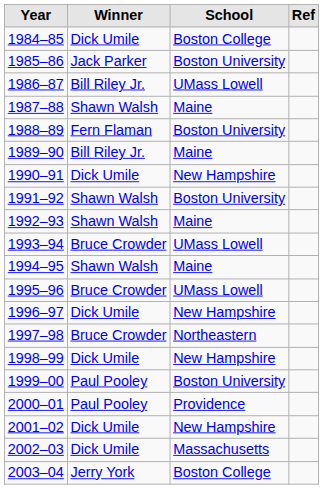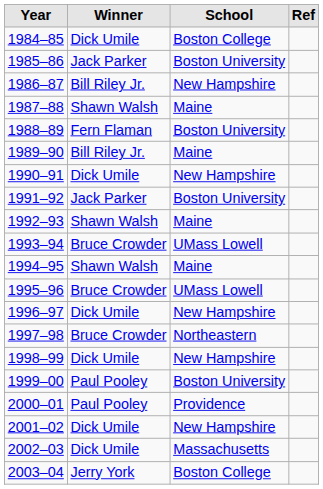 <table class="wikitable sortable">
 <tr>
 <th style="background:#e5e5e5;">Year</th>
 <th style="background:#e5e5e5;">Winner</th>
 <th style="background:#e5e5e5;">School</th>
 <th style="background:#e5e5e5;">Ref</th>
 </tr>
 <tr>
 <td><a href='#'>1984–85</a></td>
 <td><a href='#'>Dick Umile</a></td>
 <td><a href='#'>Boston College</a></td>
 <td></td>
 </tr>
 <tr>
 <td><a href='#'>1985–86</a></td>
 <td><a href='#'>Jack Parker</a></td>
 <td><a href='#'>Boston University</a></td>
 <td></td>
 </tr>
 <tr>
 <td><a href='#'>1986–87</a></td>
 <td><a href='#'>Bill Riley Jr.</a></td>
-<td><a href='#'>UMass Lowell</a></td>
+<td><a href='#'>New Hampshire</a></td>
 <td></td>
 </tr>
 <tr>
 <td><a href='#'>1987–88</a></td>
 <td><a href='#'>Shawn Walsh</a></td>
 <td><a href='#'>Maine</a></td>
 <td></td>
 </tr>
 <tr>
 <td><a href='#'>1988–89</a></td>
 <td><a href='#'>Fern Flaman</a></td>
 <td><a href='#'>Boston University</a></td>
 <td></td>
 </tr>
 <tr>
 <td><a href='#'>1989–90</a></td>
 <td><a href='#'>Bill Riley Jr.</a></td>
 <td><a href='#'>Maine</a></td>
 <td></td>
 </tr>
 <tr>
 <td><a href='#'>1990–91</a></td>
 <td><a href='#'>Dick Umile</a></td>
 <td><a href='#'>New Hampshire</a></td>
 <td></td>
 </tr>
 <tr>
 <td><a href='#'>1991–92</a></td>
-<td><a href='#'>Shawn Walsh</a></td>
+<td><a href='#'>Jack Parker</a></td>
 <td><a href='#'>Boston University</a></td>
 <td></td>
 </tr>
 <tr>
 <td><a href='#'>1992–93</a></td>
 <td><a href='#'>Shawn Walsh</a></td>
 <td><a href='#'>Maine</a></td>
 <td></td>
 </tr>
 <tr>
 <td><a href='#'>1993–94</a></td>
 <td><a href='#'>Bruce Crowder</a></td>
 <td><a href='#'>UMass Lowell</a></td>
 <td></td>
 </tr>
 <tr>
 <td><a href='#'>1994–95</a></td>
 <td><a href='#'>Shawn Walsh</a></td>
 <td><a href='#'>Maine</a></td>
 <td></td>
 </tr>
 <tr>
 <td><a href='#'>1995–96</a></td>
 <td><a href='#'>Bruce Crowder</a></td>
 <td><a href='#'>UMass Lowell</a></td>
 <td></td>
 </tr>
 <tr>
 <td><a href='#'>1996–97</a></td>
 <td><a href='#'>Dick Umile</a></td>
 <td><a href='#'>New Hampshire</a></td>
 <td></td>
 </tr>
 <tr>
 <td><a href='#'>1997–98</a></td>
 <td><a href='#'>Bruce Crowder</a></td>
 <td><a href='#'>Northeastern</a></td>
 <td></td>
 </tr>
 <tr>
 <td><a href='#'>1998–99</a></td>
 <td><a href='#'>Dick Umile</a></td>
 <td><a href='#'>New Hampshire</a></td>
 <td></td>
 </tr>
 <tr>
 <td><a href='#'>1999–00</a></td>
 <td><a href='#'>Paul Pooley</a></td>
 <td><a href='#'>Boston University</a></td>
 <td></td>
 </tr>
 <tr>
 <td><a href='#'>2000–01</a></td>
 <td><a href='#'>Paul Pooley</a></td>
 <td><a href='#'>Providence</a></td>
 <td></td>
 </tr>
 <tr>
 <td><a href='#'>2001–02</a></td>
 <td><a href='#'>Dick Umile</a></td>
 <td><a href='#'>New Hampshire</a></td>
 <td></td>
 </tr>
 <tr>
 <td><a href='#'>2002–03</a></td>
 <td><a href='#'>Dick Umile</a></td>
 <td><a href='#'>Massachusetts</a></td>
 <td></td>
 </tr>
 <tr>
 <td><a href='#'>2003–04</a></td>
 <td><a href='#'>Jerry York</a></td>
 <td><a href='#'>Boston College</a></td>
 <td></td>
 </tr>
 </table>
